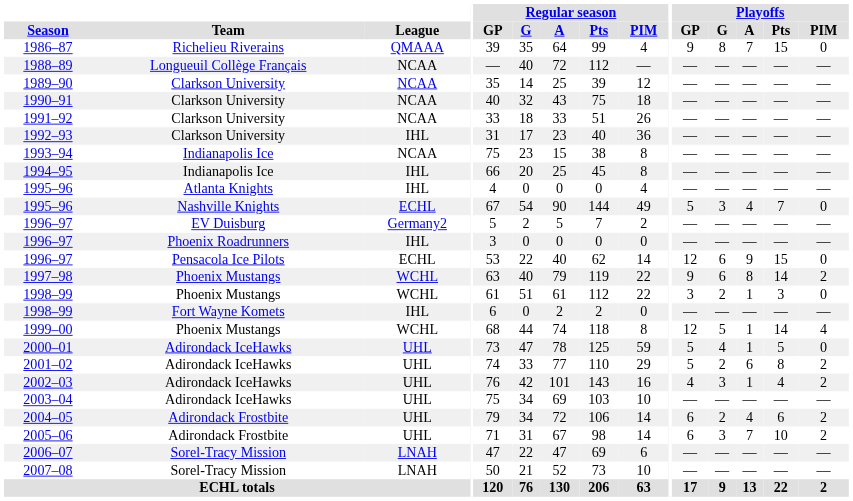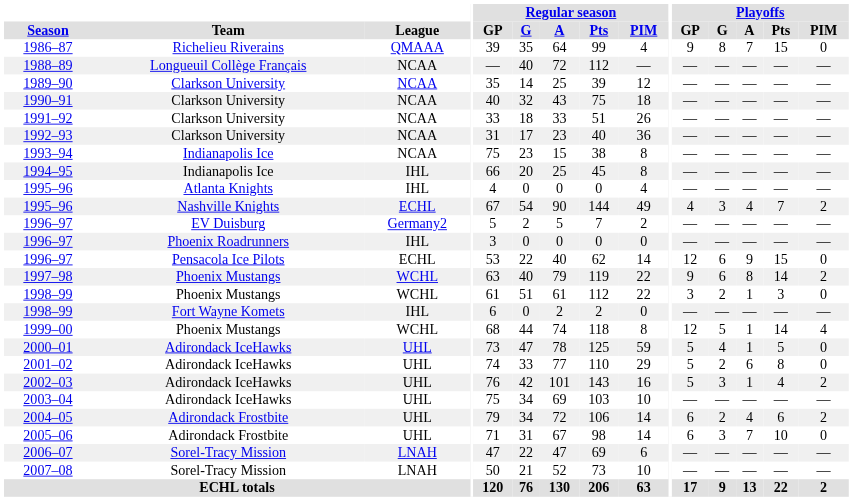 <table border="0" cellpadding="1" cellspacing="0" style="text-align:center; width:60em">
 <tr bgcolor="#e0e0e0">
 <th colspan="3" bgcolor="#ffffff"></th>
 <th rowspan="99" bgcolor="#ffffff"></th>
 <th colspan="5"><a href='#'>Regular season</a></th>
 <th rowspan="99" bgcolor="#ffffff"></th>
 <th colspan="5"><a href='#'>Playoffs</a></th>
 </tr>
 <tr bgcolor="#e0e0e0">
 <th><a href='#'>Season</a></th>
 <th>Team</th>
 <th>League</th>
 <th>GP</th>
 <th><a href='#'>G</a></th>
 <th><a href='#'>A</a></th>
 <th><a href='#'>Pts</a></th>
 <th><a href='#'>PIM</a></th>
 <th>GP</th>
 <th>G</th>
 <th>A</th>
 <th>Pts</th>
 <th>PIM</th>
 </tr>
 <tr>
 <td><a href='#'>1986–87</a></td>
 <td><a href='#'>Richelieu Riverains</a></td>
 <td><a href='#'>QMAAA</a></td>
 <td>39</td>
 <td>35</td>
 <td>64</td>
 <td>99</td>
 <td>4</td>
 <td>9</td>
 <td>8</td>
 <td>7</td>
 <td>15</td>
 <td>0</td>
 </tr>
 <tr bgcolor="#f0f0f0">
 <td><a href='#'>1988–89</a></td>
 <td><a href='#'>Longueuil Collège Français</a></td>
 <td>NCAA</td>
 <td>—</td>
 <td>40</td>
 <td>72</td>
 <td>112</td>
 <td>—</td>
 <td>—</td>
 <td>—</td>
 <td>—</td>
 <td>—</td>
 <td>—</td>
 </tr>
 <tr>
 <td><a href='#'>1989–90</a></td>
 <td><a href='#'>Clarkson University</a></td>
 <td><a href='#'>NCAA</a></td>
 <td>35</td>
 <td>14</td>
 <td>25</td>
 <td>39</td>
 <td>12</td>
 <td>—</td>
 <td>—</td>
 <td>—</td>
 <td>—</td>
 <td>—</td>
 </tr>
 <tr bgcolor="#f0f0f0">
 <td><a href='#'>1990–91</a></td>
 <td>Clarkson University</td>
 <td>NCAA</td>
 <td>40</td>
 <td>32</td>
 <td>43</td>
 <td>75</td>
 <td>18</td>
 <td>—</td>
 <td>—</td>
 <td>—</td>
 <td>—</td>
 <td>—</td>
 </tr>
 <tr>
 <td><a href='#'>1991–92</a></td>
 <td>Clarkson University</td>
 <td>NCAA</td>
 <td>33</td>
 <td>18</td>
 <td>33</td>
 <td>51</td>
 <td>26</td>
 <td>—</td>
 <td>—</td>
 <td>—</td>
 <td>—</td>
 <td>—</td>
 </tr>
 <tr bgcolor="#f0f0f0">
 <td><a href='#'>1992–93</a></td>
 <td>Clarkson University</td>
-<td>IHL</td>
+<td>NCAA</td>
 <td>31</td>
 <td>17</td>
 <td>23</td>
 <td>40</td>
 <td>36</td>
 <td>—</td>
 <td>—</td>
 <td>—</td>
 <td>—</td>
 <td>—</td>
 </tr>
 <tr>
 <td><a href='#'>1993–94</a></td>
 <td><a href='#'>Indianapolis Ice</a></td>
 <td>NCAA</td>
 <td>75</td>
 <td>23</td>
 <td>15</td>
 <td>38</td>
 <td>8</td>
 <td>—</td>
 <td>—</td>
 <td>—</td>
 <td>—</td>
 <td>—</td>
 </tr>
 <tr bgcolor="#f0f0f0">
 <td><a href='#'>1994–95</a></td>
 <td>Indianapolis Ice</td>
 <td>IHL</td>
 <td>66</td>
 <td>20</td>
 <td>25</td>
 <td>45</td>
 <td>8</td>
 <td>—</td>
 <td>—</td>
 <td>—</td>
 <td>—</td>
 <td>—</td>
 </tr>
 <tr>
 <td><a href='#'>1995–96</a></td>
 <td><a href='#'>Atlanta Knights</a></td>
 <td>IHL</td>
 <td>4</td>
 <td>0</td>
 <td>0</td>
 <td>0</td>
 <td>4</td>
 <td>—</td>
 <td>—</td>
 <td>—</td>
 <td>—</td>
 <td>—</td>
 </tr>
 <tr bgcolor="#f0f0f0">
 <td><a href='#'>1995–96</a></td>
 <td><a href='#'>Nashville Knights</a></td>
 <td><a href='#'>ECHL</a></td>
 <td>67</td>
 <td>54</td>
 <td>90</td>
 <td>144</td>
 <td>49</td>
-<td>5</td>
+<td>4</td>
 <td>3</td>
 <td>4</td>
 <td>7</td>
-<td>0</td>
+<td>2</td>
 </tr>
 <tr>
 <td><a href='#'>1996–97</a></td>
 <td><a href='#'>EV Duisburg</a></td>
 <td><a href='#'>Germany2</a></td>
 <td>5</td>
 <td>2</td>
 <td>5</td>
 <td>7</td>
 <td>2</td>
 <td>—</td>
 <td>—</td>
 <td>—</td>
 <td>—</td>
 <td>—</td>
 </tr>
 <tr bgcolor="#f0f0f0">
 <td><a href='#'>1996–97</a></td>
 <td><a href='#'>Phoenix Roadrunners</a></td>
 <td>IHL</td>
 <td>3</td>
 <td>0</td>
 <td>0</td>
 <td>0</td>
 <td>0</td>
 <td>—</td>
 <td>—</td>
 <td>—</td>
 <td>—</td>
 <td>—</td>
 </tr>
 <tr>
 <td><a href='#'>1996–97</a></td>
 <td><a href='#'>Pensacola Ice Pilots</a></td>
 <td>ECHL</td>
 <td>53</td>
 <td>22</td>
 <td>40</td>
 <td>62</td>
 <td>14</td>
 <td>12</td>
 <td>6</td>
 <td>9</td>
 <td>15</td>
 <td>0</td>
 </tr>
 <tr bgcolor="#f0f0f0">
 <td><a href='#'>1997–98</a></td>
 <td><a href='#'>Phoenix Mustangs</a></td>
 <td><a href='#'>WCHL</a></td>
 <td>63</td>
 <td>40</td>
 <td>79</td>
 <td>119</td>
 <td>22</td>
 <td>9</td>
 <td>6</td>
 <td>8</td>
 <td>14</td>
 <td>2</td>
 </tr>
 <tr>
 <td><a href='#'>1998–99</a></td>
 <td>Phoenix Mustangs</td>
 <td>WCHL</td>
 <td>61</td>
 <td>51</td>
 <td>61</td>
 <td>112</td>
 <td>22</td>
 <td>3</td>
 <td>2</td>
 <td>1</td>
 <td>3</td>
 <td>0</td>
 </tr>
 <tr bgcolor="#f0f0f0">
 <td><a href='#'>1998–99</a></td>
 <td><a href='#'>Fort Wayne Komets</a></td>
 <td>IHL</td>
 <td>6</td>
 <td>0</td>
 <td>2</td>
 <td>2</td>
 <td>0</td>
 <td>—</td>
 <td>—</td>
 <td>—</td>
 <td>—</td>
 <td>—</td>
 </tr>
 <tr>
 <td><a href='#'>1999–00</a></td>
 <td>Phoenix Mustangs</td>
 <td>WCHL</td>
 <td>68</td>
 <td>44</td>
 <td>74</td>
 <td>118</td>
 <td>8</td>
 <td>12</td>
 <td>5</td>
 <td>1</td>
 <td>14</td>
 <td>4</td>
 </tr>
 <tr bgcolor="#f0f0f0">
 <td><a href='#'>2000–01</a></td>
 <td><a href='#'>Adirondack IceHawks</a></td>
 <td><a href='#'>UHL</a></td>
 <td>73</td>
 <td>47</td>
 <td>78</td>
 <td>125</td>
 <td>59</td>
 <td>5</td>
 <td>4</td>
 <td>1</td>
 <td>5</td>
 <td>0</td>
 </tr>
 <tr>
 <td><a href='#'>2001–02</a></td>
 <td>Adirondack IceHawks</td>
 <td>UHL</td>
 <td>74</td>
 <td>33</td>
 <td>77</td>
 <td>110</td>
 <td>29</td>
 <td>5</td>
 <td>2</td>
 <td>6</td>
 <td>8</td>
-<td>2</td>
+<td>0</td>
 </tr>
 <tr bgcolor="#f0f0f0">
 <td><a href='#'>2002–03</a></td>
 <td>Adirondack IceHawks</td>
 <td>UHL</td>
 <td>76</td>
 <td>42</td>
 <td>101</td>
 <td>143</td>
 <td>16</td>
-<td>4</td>
+<td>5</td>
 <td>3</td>
 <td>1</td>
 <td>4</td>
 <td>2</td>
 </tr>
 <tr>
 <td><a href='#'>2003–04</a></td>
 <td>Adirondack IceHawks</td>
 <td>UHL</td>
 <td>75</td>
 <td>34</td>
 <td>69</td>
 <td>103</td>
 <td>10</td>
 <td>—</td>
 <td>—</td>
 <td>—</td>
 <td>—</td>
 <td>—</td>
 </tr>
 <tr bgcolor="#f0f0f0">
 <td><a href='#'>2004–05</a></td>
 <td><a href='#'>Adirondack Frostbite</a></td>
 <td>UHL</td>
 <td>79</td>
 <td>34</td>
 <td>72</td>
 <td>106</td>
 <td>14</td>
 <td>6</td>
 <td>2</td>
 <td>4</td>
 <td>6</td>
 <td>2</td>
 </tr>
 <tr>
 <td><a href='#'>2005–06</a></td>
 <td>Adirondack Frostbite</td>
 <td>UHL</td>
 <td>71</td>
 <td>31</td>
 <td>67</td>
 <td>98</td>
 <td>14</td>
 <td>6</td>
 <td>3</td>
 <td>7</td>
 <td>10</td>
-<td>2</td>
+<td>0</td>
 </tr>
 <tr bgcolor="#f0f0f0">
 <td><a href='#'>2006–07</a></td>
 <td><a href='#'>Sorel-Tracy Mission</a></td>
 <td><a href='#'>LNAH</a></td>
 <td>47</td>
 <td>22</td>
 <td>47</td>
 <td>69</td>
 <td>6</td>
 <td>—</td>
 <td>—</td>
 <td>—</td>
 <td>—</td>
 <td>—</td>
 </tr>
 <tr>
 <td><a href='#'>2007–08</a></td>
 <td>Sorel-Tracy Mission</td>
 <td>LNAH</td>
 <td>50</td>
 <td>21</td>
 <td>52</td>
 <td>73</td>
 <td>10</td>
 <td>—</td>
 <td>—</td>
 <td>—</td>
 <td>—</td>
 <td>—</td>
 </tr>
 <tr>
 </tr>
 <tr ALIGN="center" bgcolor="#e0e0e0">
 <th colspan="3">ECHL totals</th>
 <th ALIGN="center">120</th>
 <th ALIGN="center">76</th>
 <th ALIGN="center">130</th>
 <th ALIGN="center">206</th>
 <th ALIGN="center">63</th>
 <th ALIGN="center">17</th>
 <th ALIGN="center">9</th>
 <th ALIGN="center">13</th>
 <th ALIGN="center">22</th>
 <th ALIGN="center">2</th>
 </tr>
 </table>
